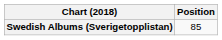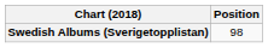 <table class="wikitable plainrowheaders" style="text-align:center">
 <tr>
 <th scope="col">Chart (2018)</th>
 <th scope="col">Position</th>
 </tr>
 <tr>
 <th scope="row">Swedish Albums (Sverigetopplistan)</th>
-<td>85</td>
+<td>98</td>
 </tr>
 </table>
